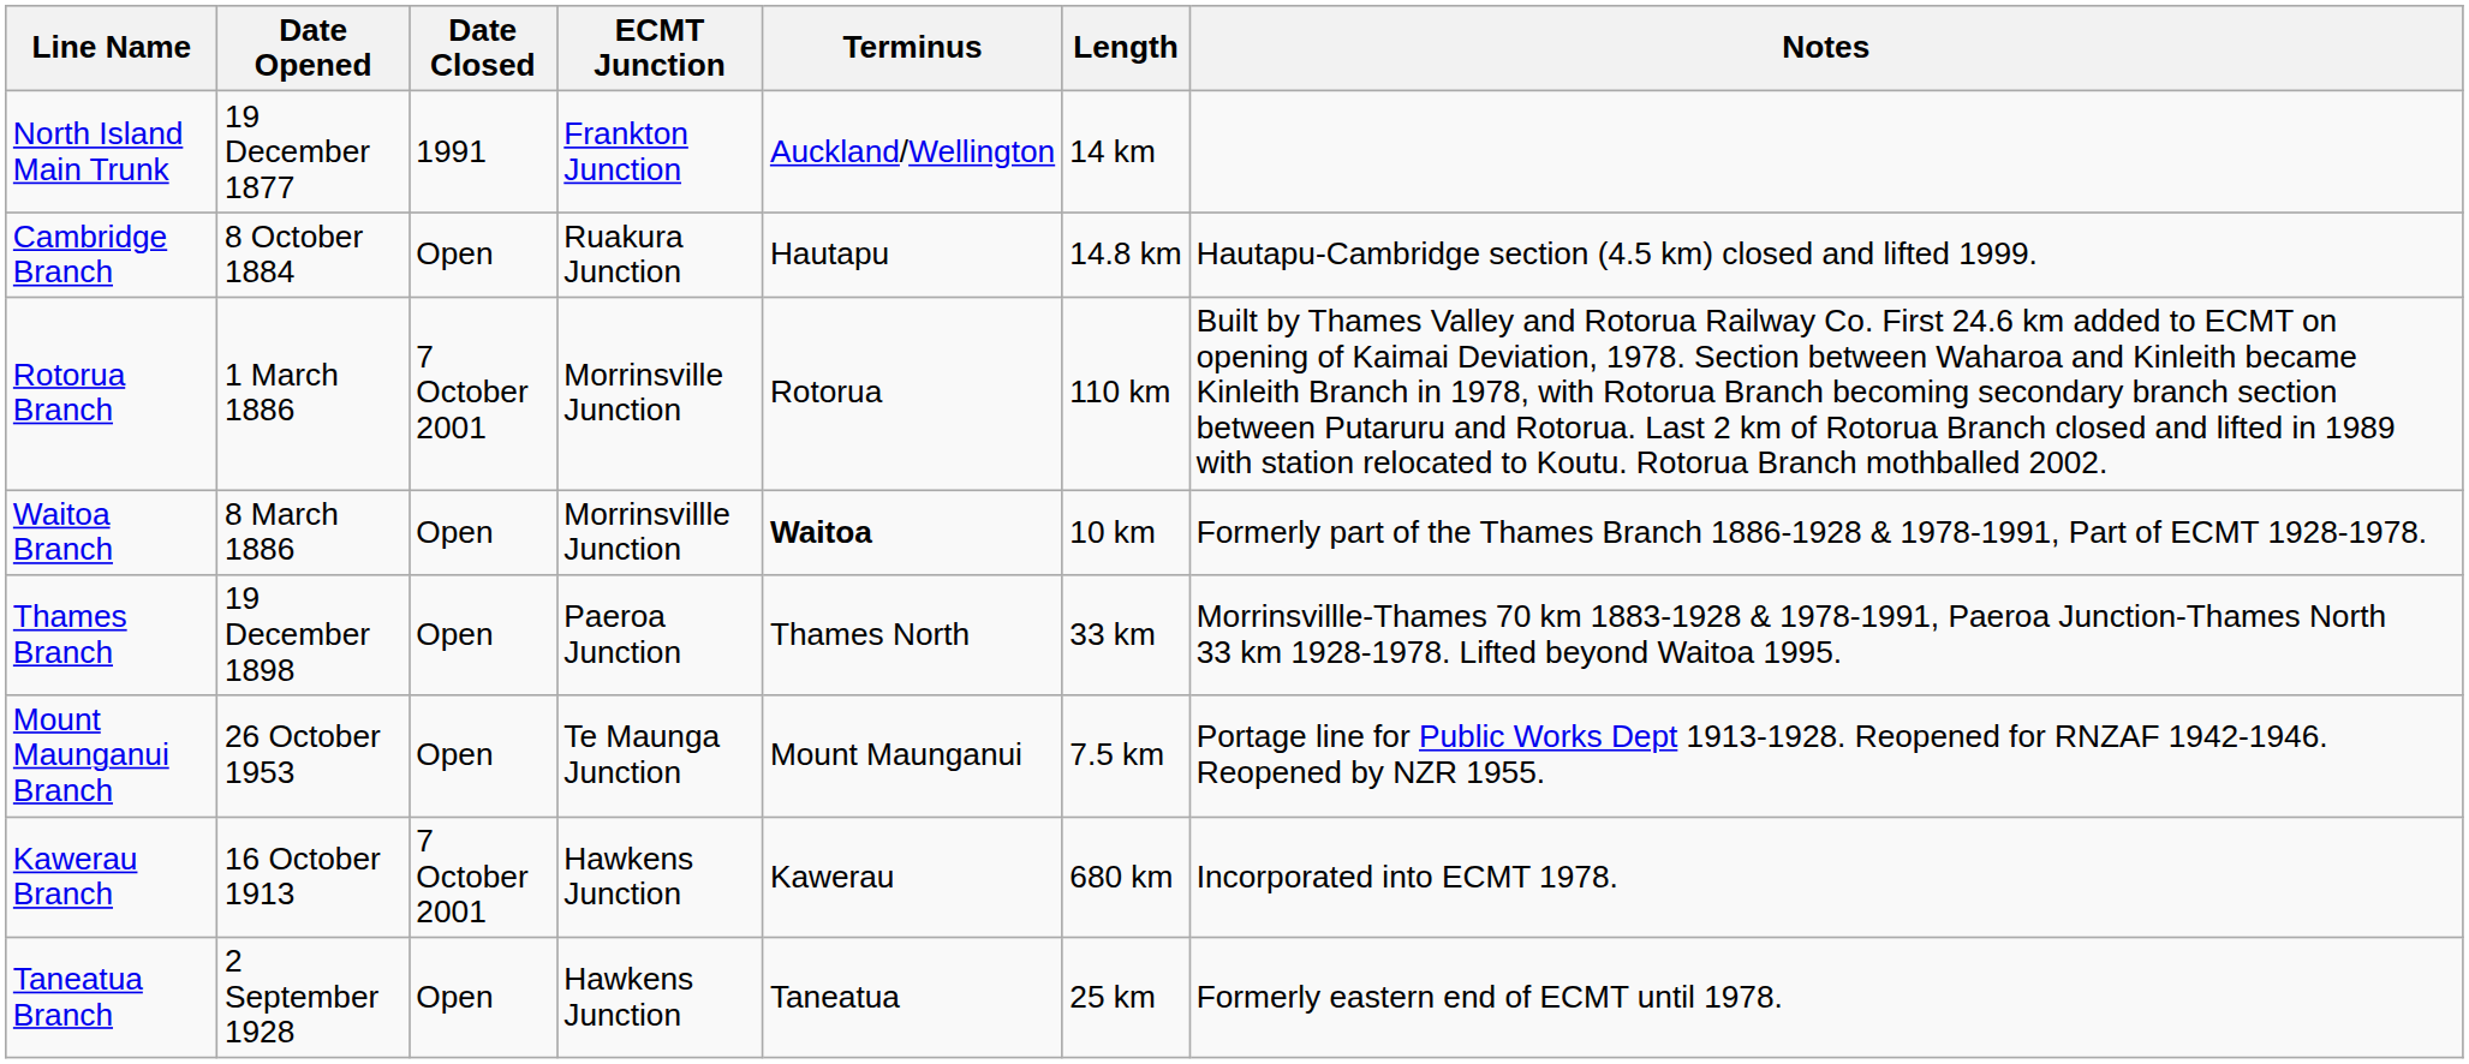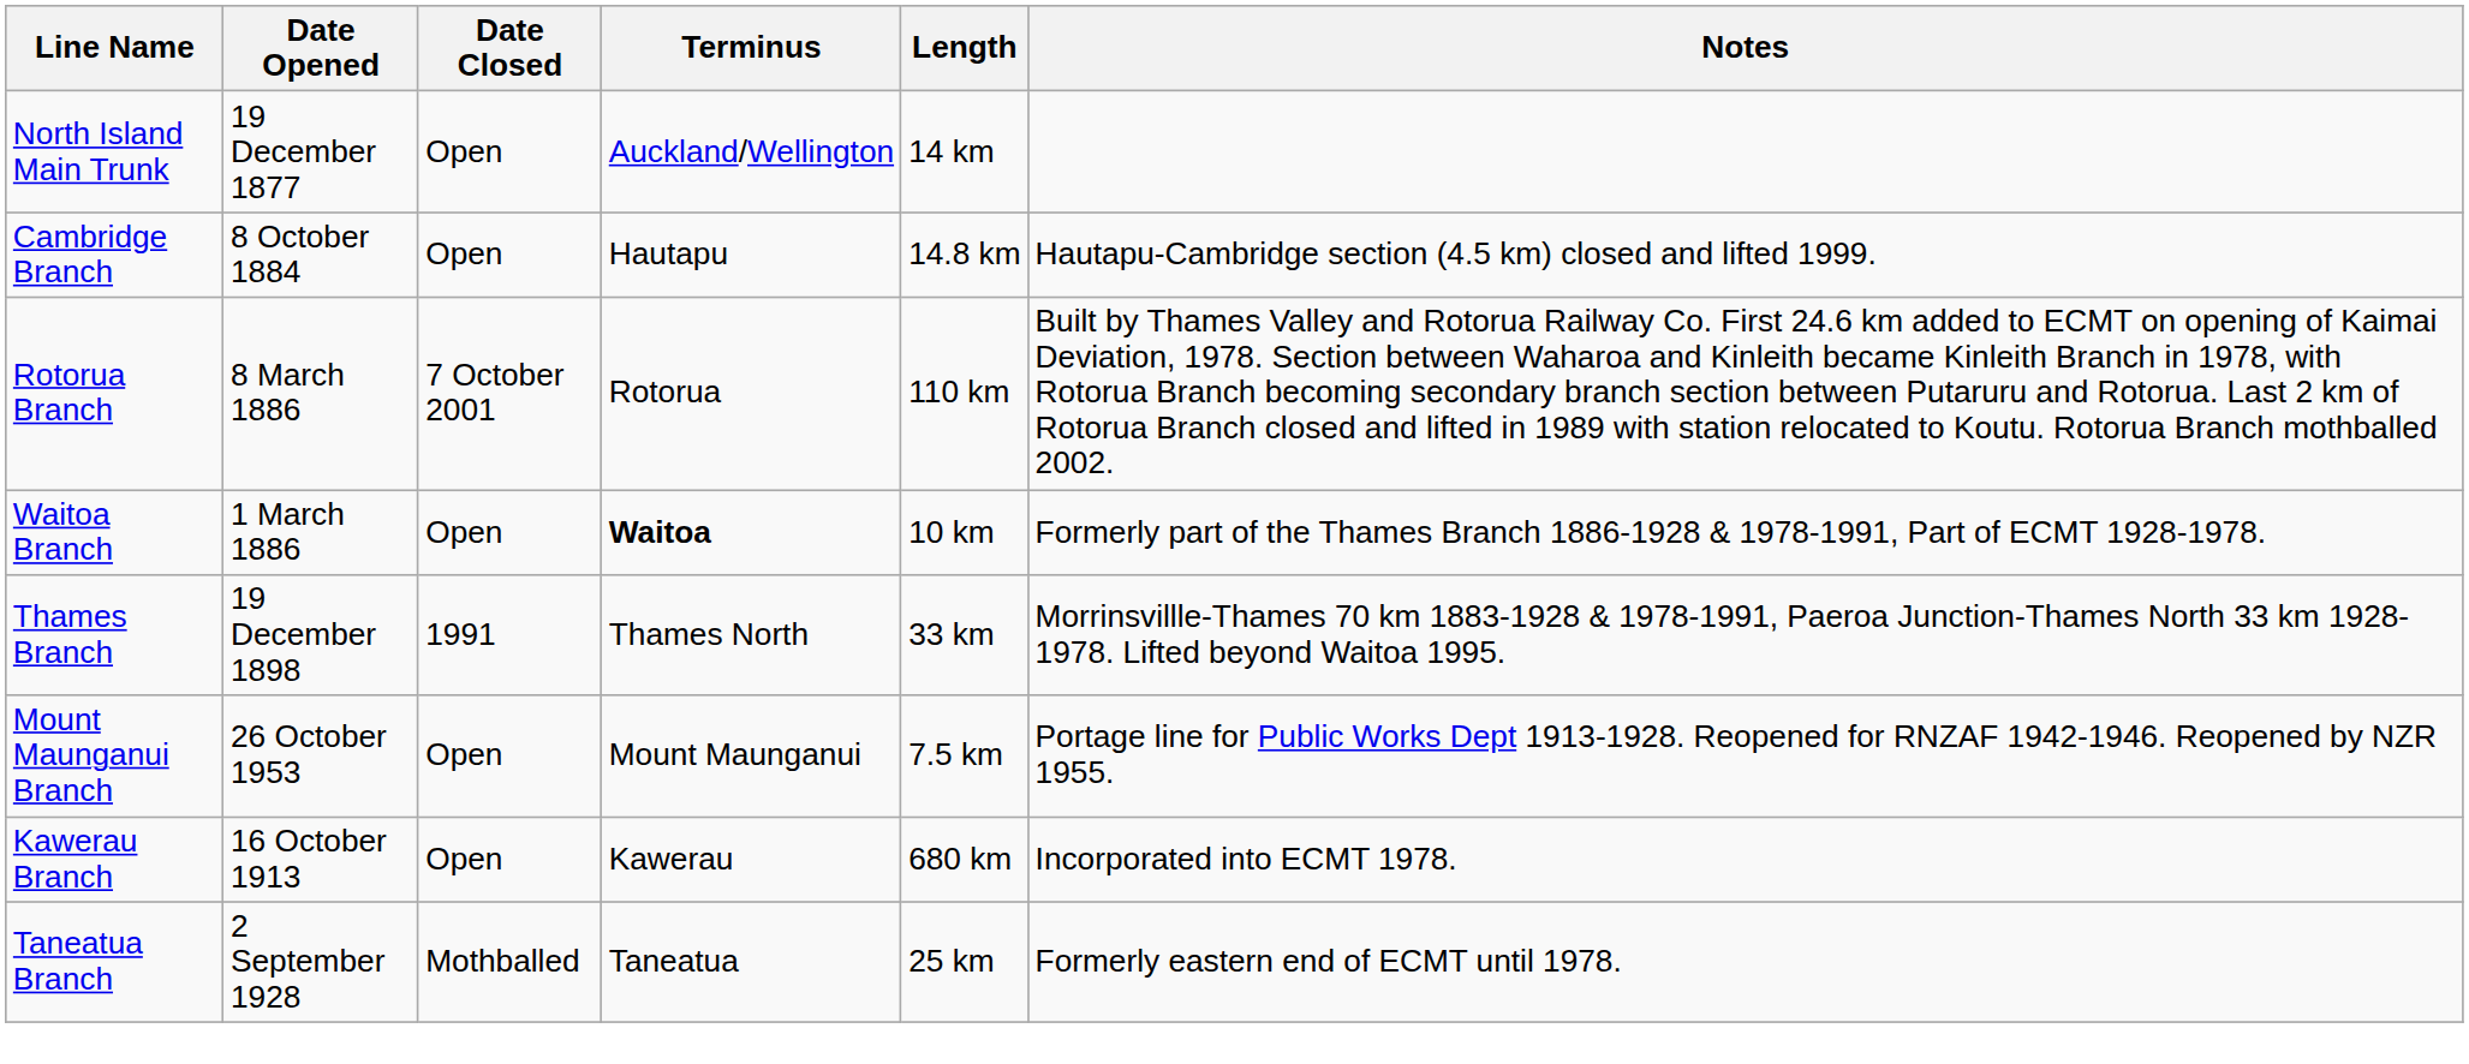 <table class="wikitable sortable">
 <tr>
 <th>Line Name</th>
 <th>Date Opened</th>
 <th>Date Closed</th>
-<th>ECMT Junction</th>
 <th>Terminus</th>
 <th>Length</th>
 <th>Notes</th>
 </tr>
 <tr>
 <td><a href='#'>North Island Main Trunk</a></td>
 <td>19 December 1877</td>
-<td>1991</td>
-<td><a href='#'>Frankton Junction</a></td>
+<td>Open</td>
 <td><a href='#'>Auckland</a>/<a href='#'>Wellington</a></td>
 <td>14 km</td>
 <td></td>
 </tr>
 <tr>
 <td><a href='#'>Cambridge Branch</a></td>
 <td>8 October 1884</td>
 <td>Open</td>
-<td>Ruakura Junction</td>
 <td>Hautapu</td>
 <td>14.8 km</td>
 <td>Hautapu-Cambridge section (4.5 km) closed and lifted 1999.</td>
 </tr>
 <tr>
 <td><a href='#'>Rotorua Branch</a></td>
-<td>1 March 1886</td>
+<td>8 March 1886</td>
 <td>7 October 2001</td>
-<td>Morrinsville Junction</td>
 <td>Rotorua</td>
 <td>110 km</td>
 <td>Built by Thames Valley and Rotorua Railway Co. First 24.6 km added to ECMT on opening of Kaimai Deviation, 1978. Section between Waharoa and Kinleith became Kinleith Branch in 1978, with Rotorua Branch becoming secondary branch section between Putaruru and Rotorua. Last 2 km of Rotorua Branch closed and lifted in 1989 with station relocated to Koutu. Rotorua Branch mothballed 2002.</td>
 </tr>
 <tr>
 <td><a href='#'>Waitoa Branch</a></td>
-<td>8 March 1886</td>
+<td>1 March 1886</td>
 <td>Open</td>
-<td>Morrinsvillle Junction</td>
 <td><strong>Waitoa</strong></td>
 <td>10 km</td>
 <td>Formerly part of the Thames Branch 1886-1928 & 1978-1991, Part of ECMT 1928-1978.</td>
 </tr>
 <tr>
 <td><a href='#'>Thames Branch</a></td>
 <td>19 December 1898</td>
-<td>Open</td>
-<td>Paeroa Junction</td>
+<td>1991</td>
 <td>Thames North</td>
 <td>33 km</td>
 <td>Morrinsvillle-Thames 70 km 1883-1928 & 1978-1991, Paeroa Junction-Thames North 33 km 1928-1978. Lifted beyond Waitoa 1995.</td>
 </tr>
 <tr>
 <td><a href='#'>Mount Maunganui Branch</a></td>
 <td>26 October 1953</td>
 <td>Open</td>
-<td>Te Maunga Junction</td>
 <td>Mount Maunganui</td>
 <td>7.5 km</td>
 <td>Portage line for <a href='#'>Public Works Dept</a> 1913-1928. Reopened for RNZAF 1942-1946. Reopened by NZR 1955.</td>
 </tr>
 <tr>
 <td><a href='#'>Kawerau Branch</a></td>
 <td>16 October 1913</td>
-<td>7 October 2001</td>
-<td>Hawkens Junction</td>
+<td>Open</td>
 <td>Kawerau</td>
 <td>680 km</td>
 <td>Incorporated into ECMT 1978.</td>
 </tr>
 <tr>
 <td><a href='#'>Taneatua Branch</a></td>
 <td>2 September 1928</td>
-<td>Open</td>
-<td>Hawkens Junction</td>
+<td>Mothballed</td>
 <td>Taneatua</td>
 <td>25 km</td>
 <td>Formerly eastern end of ECMT until 1978.</td>
 </tr>
 </table>
